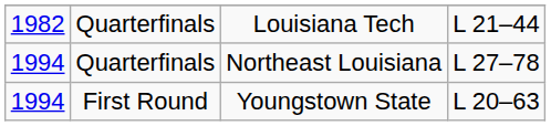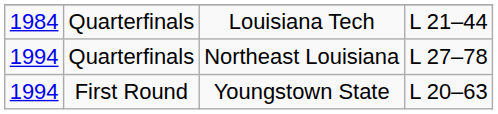 <table class="wikitable">
 <tr>
 </tr>
 <tr align="center">
-<td><a href='#'>1982</a></td>
+<td><a href='#'>1984</a></td>
 <td>Quarterfinals</td>
 <td>Louisiana Tech</td>
 <td>L 21–44</td>
 </tr>
 <tr align="center">
 <td><a href='#'>1994</a></td>
 <td>Quarterfinals</td>
 <td>Northeast Louisiana</td>
 <td>L 27–78</td>
 </tr>
 <tr align="center">
 <td><a href='#'>1994</a></td>
 <td>First Round</td>
 <td>Youngstown State</td>
 <td>L 20–63</td>
 </tr>
 </table>
